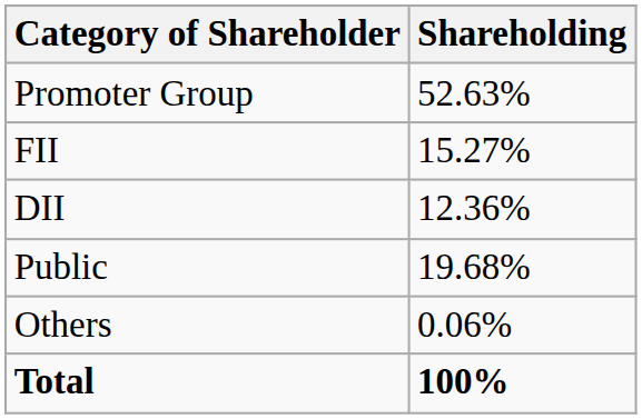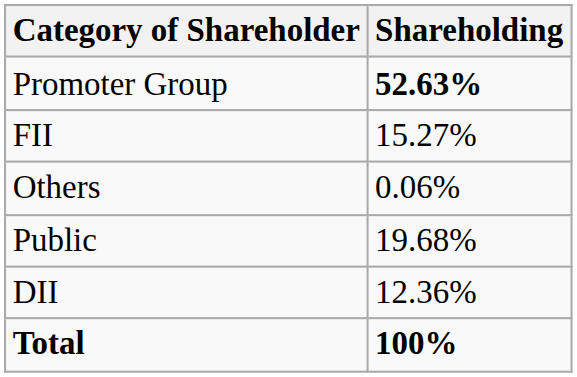 <table class="wikitable">
 <tr>
 <th>Category of Shareholder</th>
 <th>Shareholding</th>
 </tr>
 <tr>
 <td>Promoter Group</td>
-<td>52.63%</td>
+<td><strong>52.63%</strong></td>
 </tr>
 <tr>
 <td>FII</td>
 <td>15.27%</td>
 </tr>
 <tr>
-<td>DII</td>
-<td>12.36%</td>
+<td>Others</td>
+<td>0.06%</td>
 </tr>
 <tr>
 <td>Public</td>
 <td>19.68%</td>
 </tr>
 <tr>
-<td>Others</td>
-<td>0.06%</td>
+<td>DII</td>
+<td>12.36%</td>
 </tr>
 <tr>
 <td><strong>Total</strong></td>
 <td><strong>100%</strong></td>
 </tr>
 </table>
